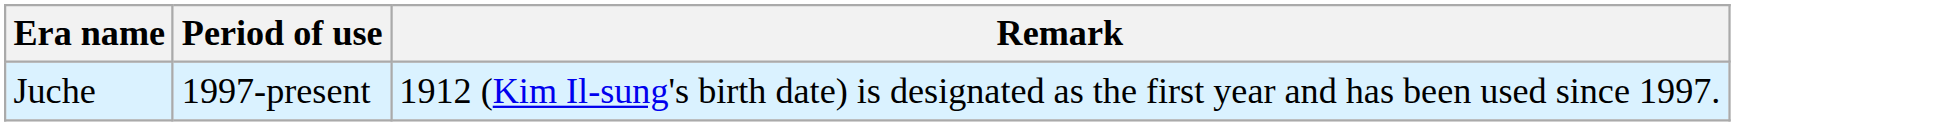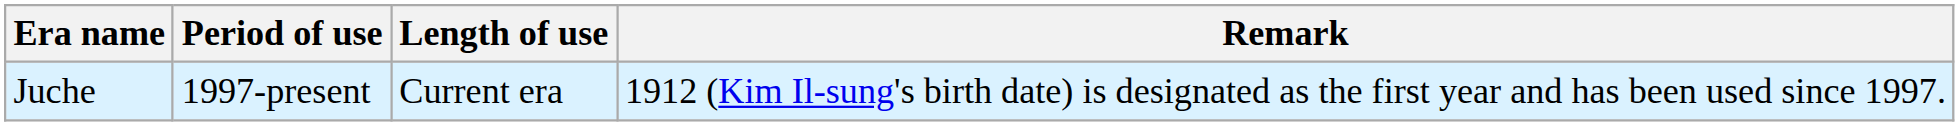 <table class="wikitable">
 <tr>
 <th>Era name</th>
 <th>Period of use</th>
+<th>Length of use</th>
 <th>Remark</th>
 </tr>
 <tr style="background:#DAF2FF;">
 <td>Juche<br></td>
 <td>1997-present</td>
+<td>Current era</td>
 <td>1912 (<a href='#'>Kim Il-sung</a>'s birth date) is designated as the first year and has been used since 1997.</td>
 </tr>
 </table>
